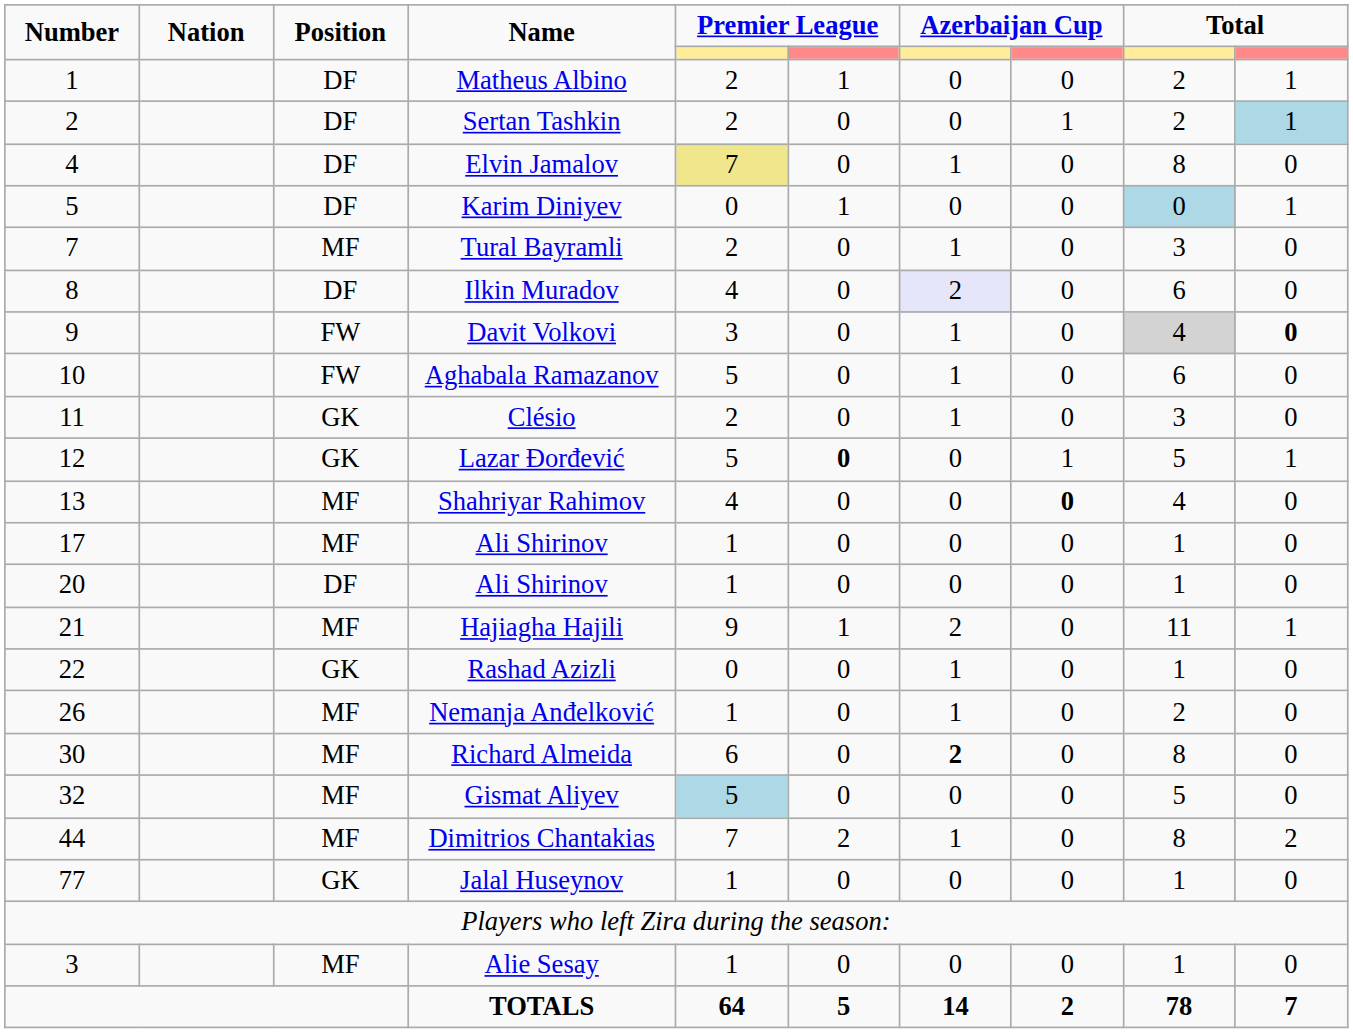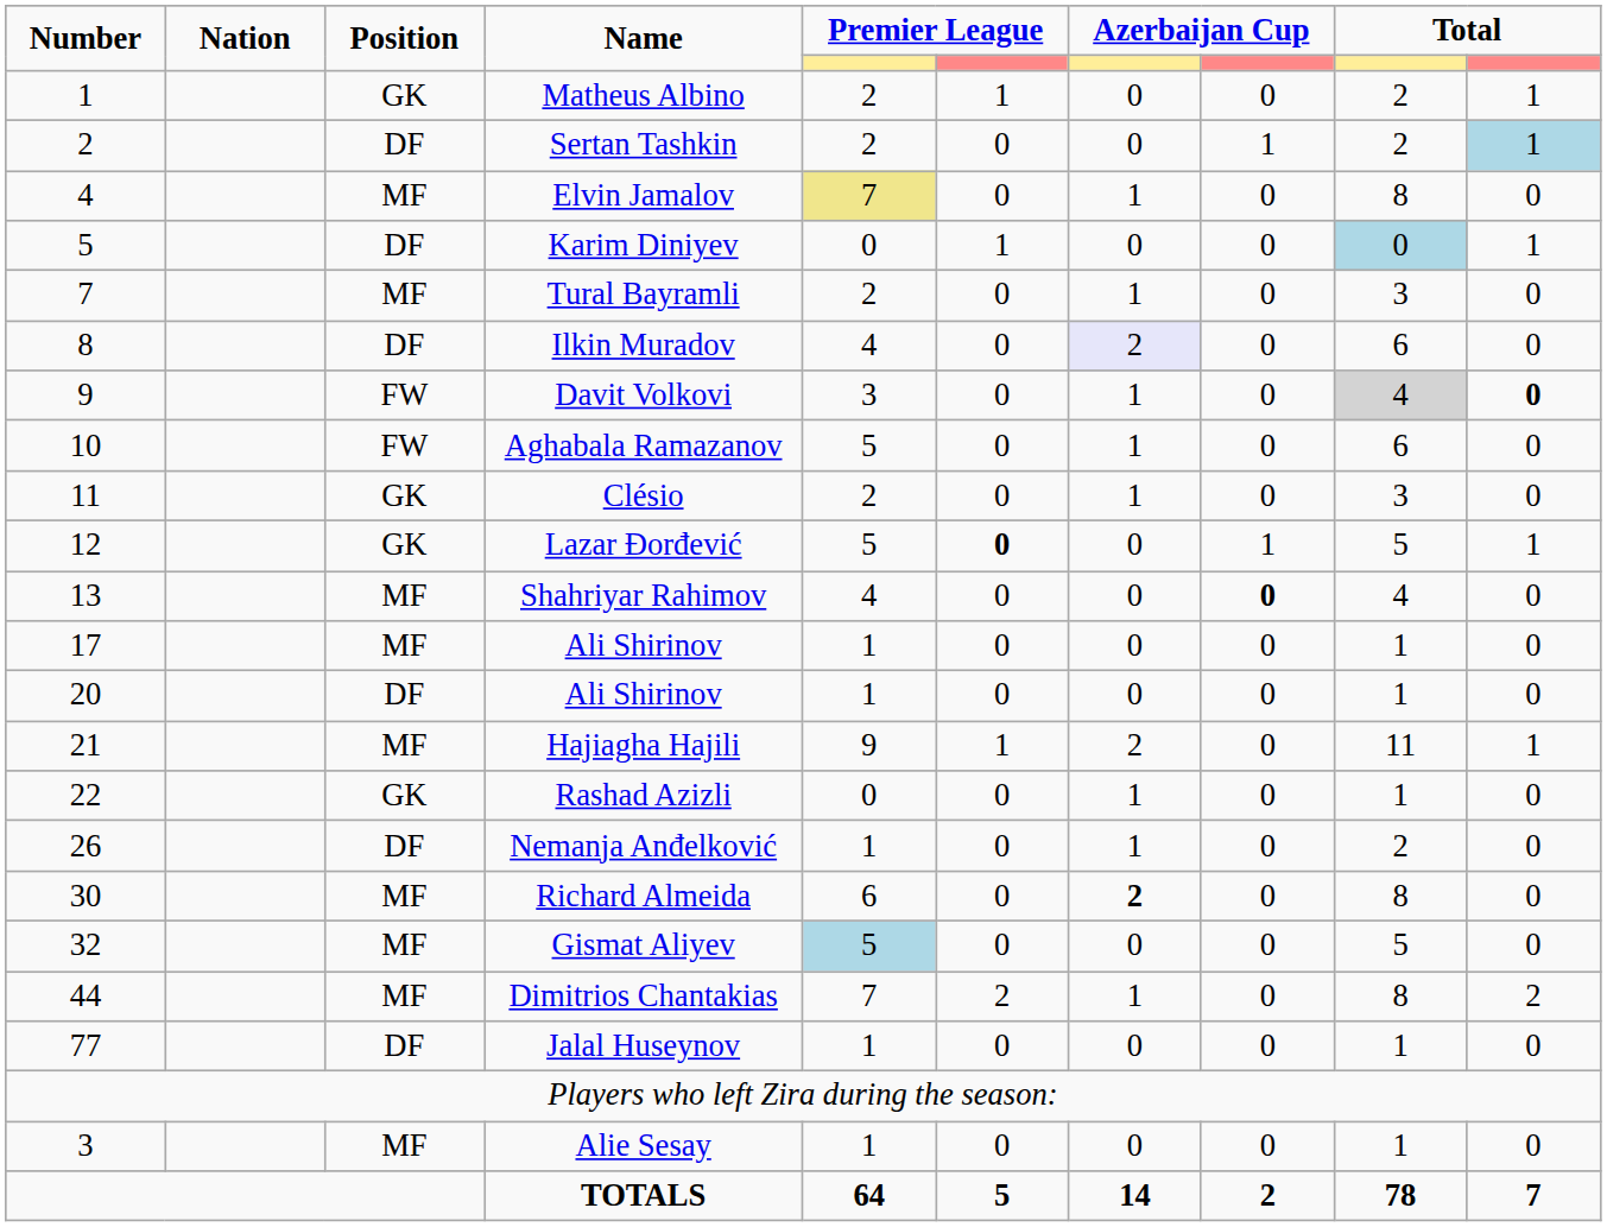 <table class="wikitable" style="font-size: 100%; text-align: center;">
 <tr>
 <td rowspan="2" width="10%" align="center"><strong>Number</strong></td>
 <td rowspan="2" width="10%" align="center"><strong>Nation</strong></td>
 <td rowspan="2" width="10%" align="center"><strong>Position</strong></td>
 <td rowspan="2" width="20%" align="center"><strong>Name</strong></td>
 <td colspan="2" align="center"><strong><a href='#'>Premier League</a></strong></td>
 <td colspan="2" align="center"><strong><a href='#'>Azerbaijan Cup</a></strong></td>
 <td colspan="2" align="center"><strong>Total</strong></td>
 </tr>
 <tr>
 <th width=60 style="background: #FFEE99"></th>
 <th width=60 style="background: #FF8888"></th>
 <th width=60 style="background: #FFEE99"></th>
 <th width=60 style="background: #FF8888"></th>
 <th width=60 style="background: #FFEE99"></th>
 <th width=60 style="background: #FF8888"></th>
 </tr>
 <tr>
 <td>1</td>
 <td></td>
-<td>DF</td>
+<td>GK</td>
 <td><a href='#'>Matheus Albino</a></td>
 <td>2</td>
 <td>1</td>
 <td>0</td>
 <td>0</td>
 <td>2</td>
 <td>1</td>
 </tr>
 <tr>
 <td>2</td>
 <td></td>
 <td>DF</td>
 <td><a href='#'>Sertan Tashkin</a></td>
 <td>2</td>
 <td>0</td>
 <td>0</td>
 <td>1</td>
 <td>2</td>
 <td style="background: lightblue;">1</td>
 </tr>
 <tr>
 <td>4</td>
 <td></td>
-<td>DF</td>
+<td>MF</td>
 <td><a href='#'>Elvin Jamalov</a></td>
 <td style="background: khaki;">7</td>
 <td>0</td>
 <td>1</td>
 <td>0</td>
 <td>8</td>
 <td>0</td>
 </tr>
 <tr>
 <td>5</td>
 <td></td>
 <td>DF</td>
 <td><a href='#'>Karim Diniyev</a></td>
 <td>0</td>
 <td>1</td>
 <td>0</td>
 <td>0</td>
 <td style="background: lightblue;">0</td>
 <td>1</td>
 </tr>
 <tr>
 <td>7</td>
 <td></td>
 <td>MF</td>
 <td><a href='#'>Tural Bayramli</a></td>
 <td>2</td>
 <td>0</td>
 <td>1</td>
 <td>0</td>
 <td>3</td>
 <td>0</td>
 </tr>
 <tr>
 <td>8</td>
 <td></td>
 <td>DF</td>
 <td><a href='#'>Ilkin Muradov</a></td>
 <td>4</td>
 <td>0</td>
 <td style="background: lavender;">2</td>
 <td>0</td>
 <td>6</td>
 <td>0</td>
 </tr>
 <tr>
 <td>9</td>
 <td></td>
 <td>FW</td>
 <td><a href='#'>Davit Volkovi</a></td>
 <td>3</td>
 <td>0</td>
 <td>1</td>
 <td>0</td>
 <td style="background: lightgrey;">4</td>
 <td><strong>0</strong></td>
 </tr>
 <tr>
 <td>10</td>
 <td></td>
 <td>FW</td>
 <td><a href='#'>Aghabala Ramazanov</a></td>
 <td>5</td>
 <td>0</td>
 <td>1</td>
 <td>0</td>
 <td>6</td>
 <td>0</td>
 </tr>
 <tr>
 <td>11</td>
 <td></td>
 <td>GK</td>
 <td><a href='#'>Clésio</a></td>
 <td>2</td>
 <td>0</td>
 <td>1</td>
 <td>0</td>
 <td>3</td>
 <td>0</td>
 </tr>
 <tr>
 <td>12</td>
 <td></td>
 <td>GK</td>
 <td><a href='#'>Lazar Đorđević</a></td>
 <td>5</td>
 <td><strong>0</strong></td>
 <td>0</td>
 <td>1</td>
 <td>5</td>
 <td>1</td>
 </tr>
 <tr>
 <td>13</td>
 <td></td>
 <td>MF</td>
 <td><a href='#'>Shahriyar Rahimov</a></td>
 <td>4</td>
 <td>0</td>
 <td>0</td>
 <td><strong>0</strong></td>
 <td>4</td>
 <td>0</td>
 </tr>
 <tr>
 <td>17</td>
 <td></td>
 <td>MF</td>
 <td><a href='#'>Ali Shirinov</a></td>
 <td>1</td>
 <td>0</td>
 <td>0</td>
 <td>0</td>
 <td>1</td>
 <td>0</td>
 </tr>
 <tr>
 <td>20</td>
 <td></td>
 <td>DF</td>
 <td><a href='#'>Ali Shirinov</a></td>
 <td>1</td>
 <td>0</td>
 <td>0</td>
 <td>0</td>
 <td>1</td>
 <td>0</td>
 </tr>
 <tr>
 <td>21</td>
 <td></td>
 <td>MF</td>
 <td><a href='#'>Hajiagha Hajili</a></td>
 <td>9</td>
 <td>1</td>
 <td>2</td>
 <td>0</td>
 <td>11</td>
 <td>1</td>
 </tr>
 <tr>
 <td>22</td>
 <td></td>
 <td>GK</td>
 <td><a href='#'>Rashad Azizli</a></td>
 <td>0</td>
 <td>0</td>
 <td>1</td>
 <td>0</td>
 <td>1</td>
 <td>0</td>
 </tr>
 <tr>
 <td>26</td>
 <td></td>
-<td>MF</td>
+<td>DF</td>
 <td><a href='#'>Nemanja Anđelković</a></td>
 <td>1</td>
 <td>0</td>
 <td>1</td>
 <td>0</td>
 <td>2</td>
 <td>0</td>
 </tr>
 <tr>
 <td>30</td>
 <td></td>
 <td>MF</td>
 <td><a href='#'>Richard Almeida</a></td>
 <td>6</td>
 <td>0</td>
 <td><strong>2</strong></td>
 <td>0</td>
 <td>8</td>
 <td>0</td>
 </tr>
 <tr>
 <td>32</td>
 <td></td>
 <td>MF</td>
 <td><a href='#'>Gismat Aliyev</a></td>
 <td style="background: lightblue;">5</td>
 <td>0</td>
 <td>0</td>
 <td>0</td>
 <td>5</td>
 <td>0</td>
 </tr>
 <tr>
 <td>44</td>
 <td></td>
 <td>MF</td>
 <td><a href='#'>Dimitrios Chantakias</a></td>
 <td>7</td>
 <td>2</td>
 <td>1</td>
 <td>0</td>
 <td>8</td>
 <td>2</td>
 </tr>
 <tr>
 <td>77</td>
 <td></td>
-<td>GK</td>
+<td>DF</td>
 <td><a href='#'>Jalal Huseynov</a></td>
 <td>1</td>
 <td>0</td>
 <td>0</td>
 <td>0</td>
 <td>1</td>
 <td>0</td>
 </tr>
 <tr>
 <td colspan="14"><em>Players who left Zira during the season:</em></td>
 </tr>
 <tr>
 <td>3</td>
 <td></td>
 <td>MF</td>
 <td><a href='#'>Alie Sesay</a></td>
 <td>1</td>
 <td>0</td>
 <td>0</td>
 <td>0</td>
 <td>1</td>
 <td>0</td>
 </tr>
 <tr>
 <td colspan="3"></td>
 <td><strong>TOTALS</strong></td>
 <td><strong>64</strong></td>
 <td><strong>5</strong></td>
 <td><strong>14</strong></td>
 <td><strong>2</strong></td>
 <td><strong>78</strong></td>
 <td><strong>7</strong></td>
 </tr>
 </table>
